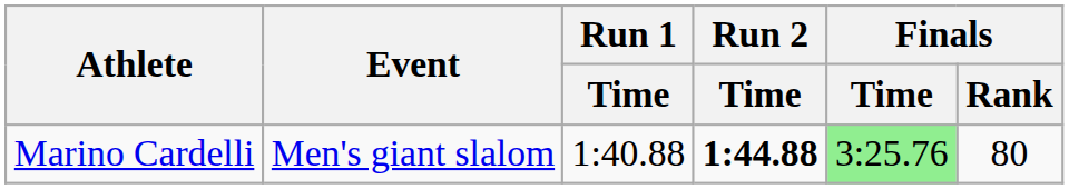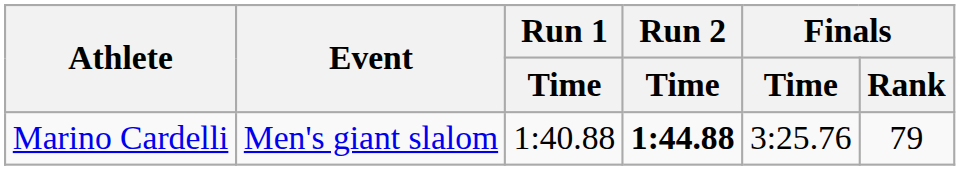 <table class="wikitable">
 <tr>
 <th rowspan="2">Athlete</th>
 <th rowspan="2">Event</th>
 <th>Run 1</th>
 <th>Run 2</th>
 <th colspan="2">Finals</th>
 </tr>
 <tr>
 <th>Time</th>
 <th>Time</th>
 <th>Time</th>
 <th>Rank</th>
 </tr>
 <tr>
 <td><a href='#'>Marino Cardelli</a></td>
 <td align="center"><a href='#'>Men's giant slalom</a></td>
 <td align="center">1:40.88</td>
 <td align="center"><strong>1:44.88</strong></td>
-<td align="center" style="background: lightgreen;">3:25.76</td>
-<td align="center">80</td>
+<td align="center">3:25.76</td>
+<td align="center">79</td>
 </tr>
 </table>
